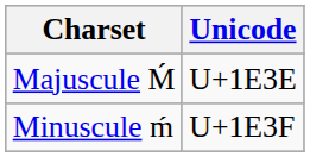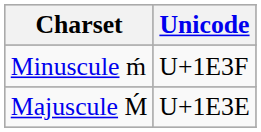 <table class="wikitable">
 <tr>
 <th>Charset</th>
 <th><a href='#'>Unicode</a></th>
 </tr>
 <tr>
+<td><a href='#'>Minuscule</a> ḿ</td>
+<td>U+1E3F</td>
+</tr>
+<tr>
 <td><a href='#'>Majuscule</a> Ḿ</td>
 <td>U+1E3E</td>
 </tr>
-<tr>
-<td><a href='#'>Minuscule</a> ḿ</td>
-<td>U+1E3F</td>
-</tr>
 </table>
